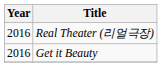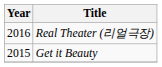 <table class="wikitable">
 <tr>
 <th>Year</th>
 <th>Title</th>
 </tr>
 <tr>
 <td align="center">2016</td>
 <td><em>Real Theater (리얼극장)</em></td>
 </tr>
 <tr>
-<td>2016</td>
+<td>2015</td>
 <td><em>Get it Beauty</em></td>
 </tr>
 <tr>
 </tr>
 </table>
